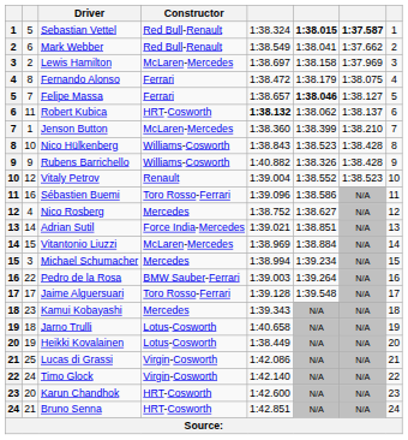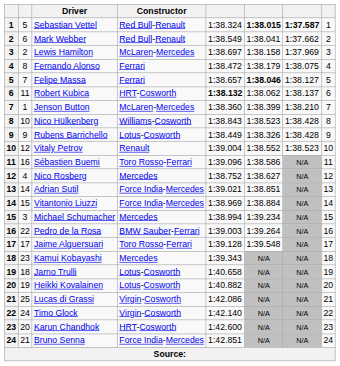 <table class="wikitable sortable" style="font-size: 85%">
 <tr>
 <th scope="col"></th>
 <th scope="col"></th>
 <th scope="col">Driver</th>
 <th scope="col">Constructor</th>
 <th scope="col"></th>
 <th scope="col"></th>
 <th scope="col"></th>
 <th scope="col"></th>
 </tr>
 <tr>
 <th scope="row">1</th>
 <td align="center">5</td>
 <td data-sort-value="VET"> <a href='#'>Sebastian Vettel</a></td>
 <td><a href='#'>Red Bull</a>-<a href='#'>Renault</a></td>
 <td>1:38.324</td>
 <td><strong>1:38.015</strong></td>
 <td><strong>1:37.587</strong></td>
 <td align="center">1</td>
 </tr>
 <tr>
 <th scope="row">2</th>
 <td align="center">6</td>
 <td data-sort-value="WEB"> <a href='#'>Mark Webber</a></td>
 <td><a href='#'>Red Bull</a>-<a href='#'>Renault</a></td>
 <td>1:38.549</td>
 <td>1:38.041</td>
 <td>1:37.662</td>
 <td align="center">2</td>
 </tr>
 <tr>
 <th scope="row">3</th>
 <td align="center">2</td>
 <td data-sort-value="HAM"> <a href='#'>Lewis Hamilton</a></td>
 <td><a href='#'>McLaren</a>-<a href='#'>Mercedes</a></td>
 <td>1:38.697</td>
 <td>1:38.158</td>
 <td>1:37.969</td>
 <td align="center">3</td>
 </tr>
 <tr>
 <th scope="row">4</th>
 <td align="center">8</td>
 <td data-sort-value="ALO"> <a href='#'>Fernando Alonso</a></td>
 <td><a href='#'>Ferrari</a></td>
 <td>1:38.472</td>
 <td>1:38.179</td>
 <td>1:38.075</td>
 <td align="center">4</td>
 </tr>
 <tr>
 <th scope="row">5</th>
 <td align="center">7</td>
 <td data-sort-value="MAS"> <a href='#'>Felipe Massa</a></td>
 <td><a href='#'>Ferrari</a></td>
 <td>1:38.657</td>
 <td><strong>1:38.046</strong></td>
 <td>1:38.127</td>
 <td align="center">5</td>
 </tr>
 <tr>
 <th scope="row">6</th>
 <td align="center">11</td>
 <td data-sort-value="KUB"> <a href='#'>Robert Kubica</a></td>
 <td><a href='#'>HRT</a>-<a href='#'>Cosworth</a></td>
 <td><strong>1:38.132</strong></td>
 <td>1:38.062</td>
 <td>1:38.137</td>
 <td align="center">6</td>
 </tr>
 <tr>
 <th scope="row">7</th>
 <td align="center">1</td>
 <td data-sort-value="BUT"> <a href='#'>Jenson Button</a></td>
 <td><a href='#'>McLaren</a>-<a href='#'>Mercedes</a></td>
 <td>1:38.360</td>
 <td>1:38.399</td>
 <td>1:38.210</td>
 <td align="center">7</td>
 </tr>
 <tr>
 <th scope="row">8</th>
 <td align="center">10</td>
 <td data-sort-value="HUL"> <a href='#'>Nico Hülkenberg</a></td>
 <td><a href='#'>Williams</a>-<a href='#'>Cosworth</a></td>
 <td>1:38.843</td>
 <td>1:38.523</td>
 <td>1:38.428</td>
 <td align="center">8</td>
 </tr>
 <tr>
 <th scope="row">9</th>
 <td align="center">9</td>
 <td data-sort-value="BAR"> <a href='#'>Rubens Barrichello</a></td>
-<td><a href='#'>Williams</a>-<a href='#'>Cosworth</a></td>
-<td>1:40.882</td>
+<td><a href='#'>Lotus</a>-<a href='#'>Cosworth</a></td>
+<td>1:38.449</td>
 <td>1:38.326</td>
 <td>1:38.428</td>
 <td align="center">9</td>
 </tr>
 <tr>
 <th scope="row">10</th>
 <td align="center">12</td>
 <td data-sort-value="PET"> <a href='#'>Vitaly Petrov</a></td>
 <td><a href='#'>Renault</a></td>
 <td>1:39.004</td>
 <td>1:38.552</td>
 <td>1:38.523</td>
 <td align="center">10</td>
 </tr>
 <tr>
 <th scope="row">11</th>
 <td align="center">16</td>
 <td data-sort-value="BUE"> <a href='#'>Sébastien Buemi</a></td>
 <td><a href='#'>Toro Rosso</a>-<a href='#'>Ferrari</a></td>
 <td>1:39.096</td>
 <td>1:38.586</td>
 <td style="background: silver" align="center" data-sort-value="11"><small>N/A</small></td>
 <td align="center">11</td>
 </tr>
 <tr>
 <th scope="row">12</th>
 <td align="center">4</td>
 <td data-sort-value="ROS"> <a href='#'>Nico Rosberg</a></td>
 <td><a href='#'>Mercedes</a></td>
 <td>1:38.752</td>
 <td>1:38.627</td>
 <td style="background: silver" align="center" data-sort-value="12"><small>N/A</small></td>
 <td align="center">12</td>
 </tr>
 <tr>
 <th scope="row">13</th>
 <td align="center">14</td>
 <td data-sort-value="SUT"> <a href='#'>Adrian Sutil</a></td>
 <td><a href='#'>Force India</a>-<a href='#'>Mercedes</a></td>
 <td>1:39.021</td>
 <td>1:38.851</td>
 <td style="background: silver" align="center" data-sort-value="13"><small>N/A</small></td>
 <td align="center">13</td>
 </tr>
 <tr>
 <th scope="row">14</th>
 <td align="center">15</td>
 <td data-sort-value="LIU"> <a href='#'>Vitantonio Liuzzi</a></td>
-<td><a href='#'>McLaren</a>-<a href='#'>Mercedes</a></td>
+<td><a href='#'>Force India</a>-<a href='#'>Mercedes</a></td>
 <td>1:38.969</td>
 <td>1:38.884</td>
 <td style="background: silver" align="center" data-sort-value="14"><small>N/A</small></td>
 <td align="center">14</td>
 </tr>
 <tr>
 <th scope="row">15</th>
 <td align="center">3</td>
 <td data-sort-value="SCH"> <a href='#'>Michael Schumacher</a></td>
 <td><a href='#'>Mercedes</a></td>
 <td>1:38.994</td>
 <td>1:39.234</td>
 <td style="background: silver" align="center" data-sort-value="15"><small>N/A</small></td>
 <td align="center">15</td>
 </tr>
 <tr>
 <th scope="row">16</th>
 <td align="center">22</td>
 <td data-sort-value="DEL"> <a href='#'>Pedro de la Rosa</a></td>
 <td><a href='#'>BMW Sauber</a>-<a href='#'>Ferrari</a></td>
 <td>1:39.003</td>
 <td>1:39.264</td>
 <td style="background: silver" align="center" data-sort-value="16"><small>N/A</small></td>
 <td align="center">16</td>
 </tr>
 <tr>
 <th scope="row">17</th>
 <td align="center">17</td>
 <td data-sort-value="ALG"> <a href='#'>Jaime Alguersuari</a></td>
 <td><a href='#'>Toro Rosso</a>-<a href='#'>Ferrari</a></td>
 <td>1:39.128</td>
 <td>1:39.548</td>
 <td style="background: silver" align="center" data-sort-value="17"><small>N/A</small></td>
 <td align="center">17</td>
 </tr>
 <tr>
 <th scope="row">18</th>
 <td align="center">23</td>
 <td data-sort-value="KOB"> <a href='#'>Kamui Kobayashi</a></td>
 <td><a href='#'>Mercedes</a></td>
 <td>1:39.343</td>
 <td style="background: silver" align="center" data-sort-value="18"><small>N/A</small></td>
 <td style="background: silver" align="center" data-sort-value="18"><small>N/A</small></td>
 <td align="center">18</td>
 </tr>
 <tr>
 <th scope="row">19</th>
 <td align="center">18</td>
 <td data-sort-value="TRU"> <a href='#'>Jarno Trulli</a></td>
 <td><a href='#'>Lotus</a>-<a href='#'>Cosworth</a></td>
 <td>1:40.658</td>
 <td style="background: silver" align="center" data-sort-value="19"><small>N/A</small></td>
 <td style="background: silver" align="center" data-sort-value="19"><small>N/A</small></td>
 <td align="center">19</td>
 </tr>
 <tr>
 <th scope="row">20</th>
 <td align="center">19</td>
 <td data-sort-value="KOV"> <a href='#'>Heikki Kovalainen</a></td>
 <td><a href='#'>Lotus</a>-<a href='#'>Cosworth</a></td>
-<td>1:38.449</td>
+<td>1:40.882</td>
 <td style="background: silver" align="center" data-sort-value="20"><small>N/A</small></td>
 <td style="background: silver" align="center" data-sort-value="20"><small>N/A</small></td>
 <td align="center">20</td>
 </tr>
 <tr>
 <th scope="row">21</th>
 <td align="center">25</td>
 <td data-sort-value="DIG"> <a href='#'>Lucas di Grassi</a></td>
 <td><a href='#'>Virgin</a>-<a href='#'>Cosworth</a></td>
 <td>1:42.086</td>
 <td style="background: silver" align="center" data-sort-value="21"><small>N/A</small></td>
 <td style="background: silver" align="center" data-sort-value="21"><small>N/A</small></td>
 <td align="center">21</td>
 </tr>
 <tr>
 <th scope="row">22</th>
 <td align="center">24</td>
 <td data-sort-value="GLO"> <a href='#'>Timo Glock</a></td>
 <td><a href='#'>Virgin</a>-<a href='#'>Cosworth</a></td>
 <td>1:42.140</td>
 <td style="background: silver" align="center" data-sort-value="22"><small>N/A</small></td>
 <td style="background: silver" align="center" data-sort-value="22"><small>N/A</small></td>
 <td align="center">22</td>
 </tr>
 <tr>
 <th scope="row">23</th>
 <td align="center">20</td>
 <td data-sort-value="CHA"> <a href='#'>Karun Chandhok</a></td>
 <td><a href='#'>HRT</a>-<a href='#'>Cosworth</a></td>
 <td>1:42.600</td>
 <td style="background: silver" align="center" data-sort-value="23"><small>N/A</small></td>
 <td style="background: silver" align="center" data-sort-value="23"><small>N/A</small></td>
 <td align="center">23</td>
 </tr>
 <tr>
 <th scope="row">24</th>
 <td align="center">21</td>
 <td data-sort-value="SEN"> <a href='#'>Bruno Senna</a></td>
-<td><a href='#'>HRT</a>-<a href='#'>Cosworth</a></td>
+<td><a href='#'>Force India</a>-<a href='#'>Mercedes</a></td>
 <td>1:42.851</td>
 <td style="background: silver" align="center" data-sort-value="24"><small>N/A</small></td>
 <td style="background: silver" align="center" data-sort-value="24"><small>N/A</small></td>
 <td align="center">24</td>
 </tr>
 <tr class="sortbottom">
 <th colspan="8" align="center">Source:</th>
 </tr>
 </table>
